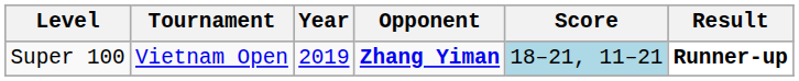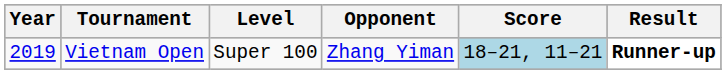 <table class="sortable wikitable" style="font-size: 90%;">
 <tr>
+<th>Year</th>
+<th>Tournament</th>
 <th>Level</th>
-<th>Tournament</th>
-<th>Year</th>
 <th>Opponent</th>
 <th>Score</th>
 <th>Result</th>
 </tr>
 <tr>
+<td align="center"><a href='#'>2019</a></td>
+<td align="left"><a href='#'>Vietnam Open</a></td>
 <td align="left">Super 100</td>
-<td align="left"><a href='#'>Vietnam Open</a></td>
-<td align="center"><a href='#'>2019</a></td>
-<td align="left"><strong> <a href='#'>Zhang Yiman</a></strong></td>
+<td align="left"> <a href='#'>Zhang Yiman</a></td>
 <td align="left" style="background: lightblue;">18–21, 11–21</td>
 <td style="text-align:left; background:white"> <strong>Runner-up</strong></td>
 </tr>
 </table>
